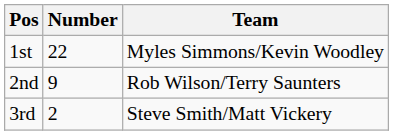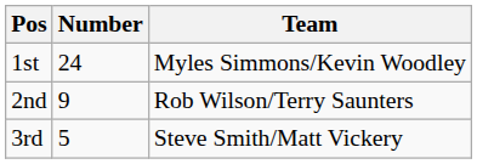 <table class="wikitable">
 <tr>
 <th align="center">Pos</th>
 <th align="center">Number</th>
 <th align="center">Team</th>
 </tr>
 <tr>
 <td>1st</td>
-<td>22</td>
+<td>24</td>
 <td>Myles Simmons/Kevin Woodley</td>
 </tr>
 <tr>
 <td>2nd</td>
 <td>9</td>
 <td>Rob Wilson/Terry Saunters</td>
 </tr>
 <tr>
 <td>3rd</td>
-<td>2</td>
+<td>5</td>
 <td>Steve Smith/Matt Vickery</td>
 </tr>
 </table>
